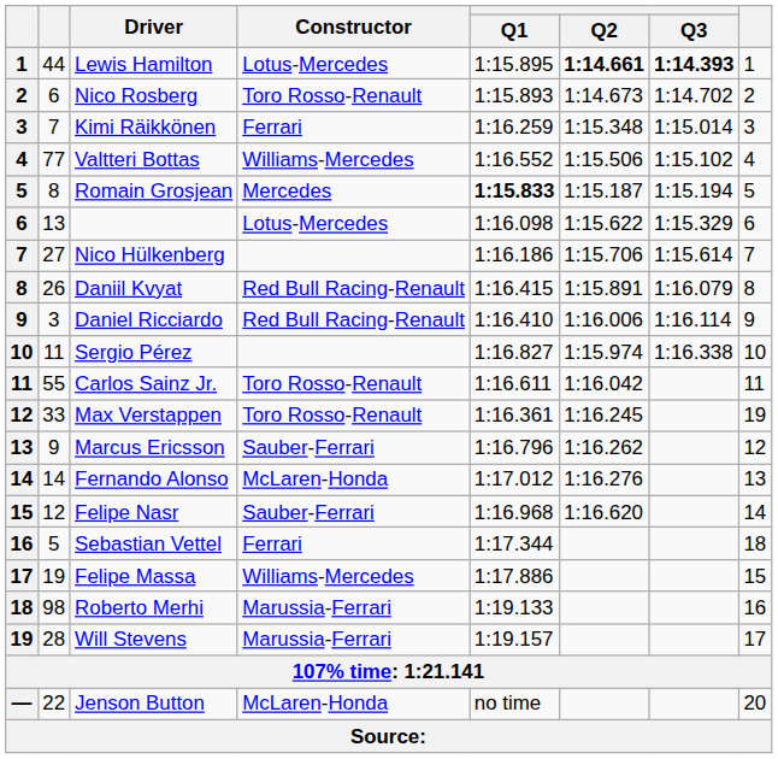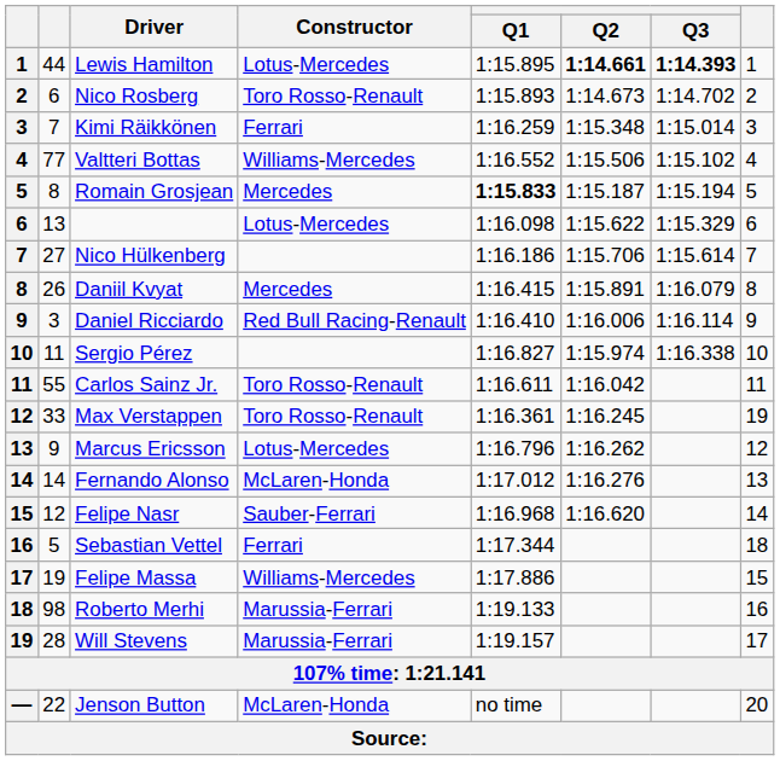 <table class="wikitable sortable" style="font-size: 85%;">
 <tr>
 <th rowspan="2"></th>
 <th rowspan="2"></th>
 <th rowspan="2">Driver</th>
 <th rowspan="2">Constructor</th>
 <th colspan="3"></th>
 <th rowspan="2"></th>
 </tr>
 <tr>
 <th>Q1</th>
 <th>Q2</th>
 <th>Q3</th>
 </tr>
 <tr>
 <th>1</th>
 <td align="center">44</td>
 <td> <a href='#'>Lewis Hamilton</a></td>
 <td><a href='#'>Lotus</a>-<a href='#'>Mercedes</a></td>
 <td>1:15.895</td>
 <td><strong>1:14.661</strong></td>
 <td><strong>1:14.393</strong></td>
 <td>1</td>
 </tr>
 <tr>
 <th>2</th>
 <td align="center">6</td>
 <td> <a href='#'>Nico Rosberg</a></td>
 <td><a href='#'>Toro Rosso</a>-<a href='#'>Renault</a></td>
 <td>1:15.893</td>
 <td>1:14.673</td>
 <td>1:14.702</td>
 <td>2</td>
 </tr>
 <tr>
 <th>3</th>
 <td align="center">7</td>
 <td> <a href='#'>Kimi Räikkönen</a></td>
 <td><a href='#'>Ferrari</a></td>
 <td>1:16.259</td>
 <td>1:15.348</td>
 <td>1:15.014</td>
 <td>3</td>
 </tr>
 <tr>
 <th>4</th>
 <td align="center">77</td>
 <td> <a href='#'>Valtteri Bottas</a></td>
 <td><a href='#'>Williams</a>-<a href='#'>Mercedes</a></td>
 <td>1:16.552</td>
 <td>1:15.506</td>
 <td>1:15.102</td>
 <td>4</td>
 </tr>
 <tr>
 <th>5</th>
 <td align="center">8</td>
 <td> <a href='#'>Romain Grosjean</a></td>
 <td><a href='#'>Mercedes</a></td>
 <td><strong>1:15.833</strong></td>
 <td>1:15.187</td>
 <td>1:15.194</td>
 <td>5</td>
 </tr>
 <tr>
 <th>6</th>
 <td align="center">13</td>
 <td></td>
 <td><a href='#'>Lotus</a>-<a href='#'>Mercedes</a></td>
 <td>1:16.098</td>
 <td>1:15.622</td>
 <td>1:15.329</td>
 <td>6</td>
 </tr>
 <tr>
 <th>7</th>
 <td align="center">27</td>
 <td> <a href='#'>Nico Hülkenberg</a></td>
 <td></td>
 <td>1:16.186</td>
 <td>1:15.706</td>
 <td>1:15.614</td>
 <td>7</td>
 </tr>
 <tr>
 <th>8</th>
 <td align="center">26</td>
 <td> <a href='#'>Daniil Kvyat</a></td>
-<td><a href='#'>Red Bull Racing</a>-<a href='#'>Renault</a></td>
+<td><a href='#'>Mercedes</a></td>
 <td>1:16.415</td>
 <td>1:15.891</td>
 <td>1:16.079</td>
 <td>8</td>
 </tr>
 <tr>
 <th>9</th>
 <td align="center">3</td>
 <td> <a href='#'>Daniel Ricciardo</a></td>
 <td><a href='#'>Red Bull Racing</a>-<a href='#'>Renault</a></td>
 <td>1:16.410</td>
 <td>1:16.006</td>
 <td>1:16.114</td>
 <td>9</td>
 </tr>
 <tr>
 <th>10</th>
 <td align="center">11</td>
 <td> <a href='#'>Sergio Pérez</a></td>
 <td></td>
 <td>1:16.827</td>
 <td>1:15.974</td>
 <td>1:16.338</td>
 <td>10</td>
 </tr>
 <tr>
 <th>11</th>
 <td align="center">55</td>
 <td> <a href='#'>Carlos Sainz Jr.</a></td>
 <td><a href='#'>Toro Rosso</a>-<a href='#'>Renault</a></td>
 <td>1:16.611</td>
 <td>1:16.042</td>
 <td></td>
 <td>11</td>
 </tr>
 <tr>
 <th>12</th>
 <td align="center">33</td>
 <td> <a href='#'>Max Verstappen</a></td>
 <td><a href='#'>Toro Rosso</a>-<a href='#'>Renault</a></td>
 <td>1:16.361</td>
 <td>1:16.245</td>
 <td></td>
 <td>19</td>
 </tr>
 <tr>
 <th>13</th>
 <td align="center">9</td>
 <td> <a href='#'>Marcus Ericsson</a></td>
-<td><a href='#'>Sauber</a>-<a href='#'>Ferrari</a></td>
+<td><a href='#'>Lotus</a>-<a href='#'>Mercedes</a></td>
 <td>1:16.796</td>
 <td>1:16.262</td>
 <td></td>
 <td>12</td>
 </tr>
 <tr>
 <th>14</th>
 <td align="center">14</td>
 <td> <a href='#'>Fernando Alonso</a></td>
 <td><a href='#'>McLaren</a>-<a href='#'>Honda</a></td>
 <td>1:17.012</td>
 <td>1:16.276</td>
 <td></td>
 <td>13</td>
 </tr>
 <tr>
 <th>15</th>
 <td align="center">12</td>
 <td> <a href='#'>Felipe Nasr</a></td>
 <td><a href='#'>Sauber</a>-<a href='#'>Ferrari</a></td>
 <td>1:16.968</td>
 <td>1:16.620</td>
 <td></td>
 <td>14</td>
 </tr>
 <tr>
 <th>16</th>
 <td align="center">5</td>
 <td> <a href='#'>Sebastian Vettel</a></td>
 <td><a href='#'>Ferrari</a></td>
 <td>1:17.344</td>
 <td></td>
 <td></td>
 <td>18</td>
 </tr>
 <tr>
 <th>17</th>
 <td align="center">19</td>
 <td> <a href='#'>Felipe Massa</a></td>
 <td><a href='#'>Williams</a>-<a href='#'>Mercedes</a></td>
 <td>1:17.886</td>
 <td></td>
 <td></td>
 <td>15</td>
 </tr>
 <tr>
 <th>18</th>
 <td align="center">98</td>
 <td> <a href='#'>Roberto Merhi</a></td>
 <td><a href='#'>Marussia</a>-<a href='#'>Ferrari</a></td>
 <td>1:19.133</td>
 <td></td>
 <td></td>
 <td>16</td>
 </tr>
 <tr>
 <th>19</th>
 <td align="center">28</td>
 <td> <a href='#'>Will Stevens</a></td>
 <td><a href='#'>Marussia</a>-<a href='#'>Ferrari</a></td>
 <td>1:19.157</td>
 <td></td>
 <td></td>
 <td>17</td>
 </tr>
 <tr>
 <th colspan=8><a href='#'>107% time</a>: 1:21.141</th>
 </tr>
 <tr>
 <th>—</th>
 <td align="center">22</td>
 <td> <a href='#'>Jenson Button</a></td>
 <td><a href='#'>McLaren</a>-<a href='#'>Honda</a></td>
 <td>no time</td>
 <td></td>
 <td></td>
 <td>20</td>
 </tr>
 <tr>
 <th colspan=8>Source:</th>
 </tr>
 </table>
